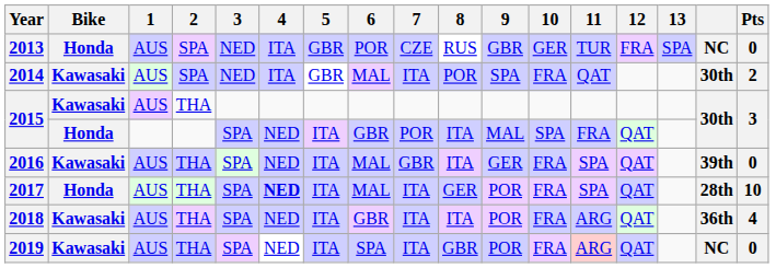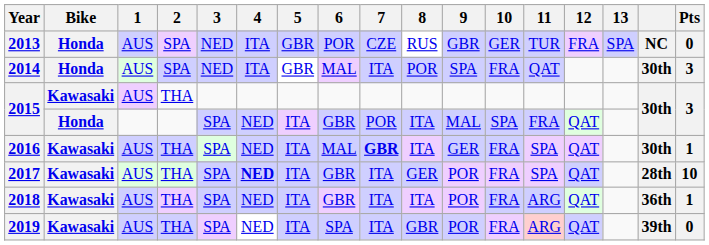 <table class="wikitable" style="text-align:center; font-size:90%">
 <tr>
 <th>Year</th>
 <th>Bike</th>
 <th>1</th>
 <th>2</th>
 <th>3</th>
 <th>4</th>
 <th>5</th>
 <th>6</th>
 <th>7</th>
 <th>8</th>
 <th>9</th>
 <th>10</th>
 <th>11</th>
 <th>12</th>
 <th>13</th>
 <th></th>
 <th>Pts</th>
 </tr>
 <tr>
 <th><a href='#'>2013</a></th>
 <th><a href='#'>Honda</a></th>
 <td style="background:#CFCFFF;"><a href='#'>AUS</a><br></td>
 <td style="background:#EFCFFF;"><a href='#'>SPA</a><br></td>
 <td style="background:#CFCFFF;"><a href='#'>NED</a><br></td>
 <td style="background:#CFCFFF;"><a href='#'>ITA</a><br></td>
 <td style="background:#CFCFFF;"><a href='#'>GBR</a><br></td>
 <td style="background:#CFCFFF;"><a href='#'>POR</a><br></td>
 <td style="background:#CFCFFF;"><a href='#'>CZE</a><br></td>
 <td style="background:#FFFFFF;"><a href='#'>RUS</a><br></td>
 <td style="background:#CFCFFF;"><a href='#'>GBR</a><br></td>
 <td style="background:#CFCFFF;"><a href='#'>GER</a><br></td>
 <td style="background:#CFCFFF;"><a href='#'>TUR</a><br></td>
 <td style="background:#EFCFFF;"><a href='#'>FRA</a><br></td>
 <td style="background:#CFCFFF;"><a href='#'>SPA</a><br></td>
 <th>NC</th>
 <th>0</th>
 </tr>
 <tr>
 <th><a href='#'>2014</a></th>
-<th><a href='#'>Kawasaki</a></th>
+<th><a href='#'>Honda</a></th>
 <td style="background:#dfffdf;"><a href='#'>AUS</a><br></td>
 <td style="background:#CFCFFF;"><a href='#'>SPA</a><br></td>
 <td style="background:#CFCFFF;"><a href='#'>NED</a><br></td>
 <td style="background:#CFCFFF;"><a href='#'>ITA</a><br></td>
 <td style="background:#FFFFFF;"><a href='#'>GBR</a><br></td>
 <td style="background:#EFCFFF;"><a href='#'>MAL</a><br></td>
 <td style="background:#CFCFFF;"><a href='#'>ITA</a><br></td>
 <td style="background:#CFCFFF;"><a href='#'>POR</a><br></td>
 <td style="background:#CFCFFF;"><a href='#'>SPA</a><br></td>
 <td style="background:#CFCFFF;"><a href='#'>FRA</a><br></td>
 <td style="background:#CFCFFF;"><a href='#'>QAT</a><br></td>
 <td></td>
 <td></td>
 <th>30th</th>
-<th>2</th>
+<th>3</th>
 </tr>
 <tr>
 <th rowspan=2><a href='#'>2015</a></th>
 <th><a href='#'>Kawasaki</a></th>
 <td style="background:#EFCFFF;"><a href='#'>AUS</a><br></td>
 <td><a href='#'>THA</a></td>
 <td></td>
 <td></td>
 <td></td>
 <td></td>
 <td></td>
 <td></td>
 <td></td>
 <td></td>
 <td></td>
 <td></td>
 <td></td>
 <th rowspan=2>30th</th>
 <th rowspan=2>3</th>
 </tr>
 <tr>
 <th><a href='#'>Honda</a></th>
 <td></td>
 <td></td>
 <td style="background:#CFCFFF;"><a href='#'>SPA</a><br></td>
 <td style="background:#CFCFFF;"><a href='#'>NED</a><br></td>
 <td style="background:#EFCFFF;"><a href='#'>ITA</a><br></td>
 <td style="background:#CFCFFF;"><a href='#'>GBR</a><br></td>
 <td style="background:#CFCFFF;"><a href='#'>POR</a><br></td>
 <td style="background:#CFCFFF;"><a href='#'>ITA</a><br></td>
 <td style="background:#CFCFFF;"><a href='#'>MAL</a><br></td>
 <td style="background:#CFCFFF;"><a href='#'>SPA</a><br></td>
 <td style="background:#CFCFFF;"><a href='#'>FRA</a><br></td>
 <td style="background:#dfffdf;"><a href='#'>QAT</a><br></td>
 <td></td>
 </tr>
 <tr>
 <th><a href='#'>2016</a></th>
 <th><a href='#'>Kawasaki</a></th>
 <td style="background:#CFCFFF;"><a href='#'>AUS</a><br></td>
 <td style="background:#CFCFFF;"><a href='#'>THA</a><br></td>
 <td style="background:#dfffdf;"><a href='#'>SPA</a><br></td>
 <td style="background:#CFCFFF;"><a href='#'>NED</a><br></td>
 <td style="background:#CFCFFF;"><a href='#'>ITA</a><br></td>
 <td style="background:#CFCFFF;"><a href='#'>MAL</a><br></td>
-<td style="background:#CFCFFF;"><a href='#'>GBR</a><br></td>
+<td style="background:#CFCFFF;"><strong><a href='#'>GBR</a><br></strong></td>
 <td style="background:#EFCFFF;"><a href='#'>ITA</a><br></td>
 <td style="background:#CFCFFF;"><a href='#'>GER</a><br></td>
 <td style="background:#CFCFFF;"><a href='#'>FRA</a><br></td>
 <td style="background:#EFCFFF;"><a href='#'>SPA</a><br></td>
 <td style="background:#EFCFFF;"><a href='#'>QAT</a><br></td>
 <td></td>
-<th>39th</th>
-<th>0</th>
+<th>30th</th>
+<th>1</th>
 </tr>
 <tr>
 <th><a href='#'>2017</a></th>
-<th><a href='#'>Honda</a></th>
+<th><a href='#'>Kawasaki</a></th>
 <td style="background:#dfffdf;"><a href='#'>AUS</a><br></td>
 <td style="background:#dfffdf;"><a href='#'>THA</a><br></td>
 <td style="background:#CFCFFF;"><a href='#'>SPA</a><br></td>
 <td style="background:#CFCFFF;"><strong><a href='#'>NED</a><br></strong></td>
 <td style="background:#CFCFFF;"><a href='#'>ITA</a><br></td>
-<td style="background:#CFCFFF;"><a href='#'>MAL</a><br></td>
+<td style="background:#CFCFFF;"><a href='#'>GBR</a><br></td>
 <td style="background:#CFCFFF;"><a href='#'>ITA</a><br></td>
 <td style="background:#CFCFFF;"><a href='#'>GER</a><br></td>
 <td style="background:#EFCFFF;"><a href='#'>POR</a><br></td>
 <td style="background:#EFCFFF;"><a href='#'>FRA</a><br></td>
 <td style="background:#EFCFFF;"><a href='#'>SPA</a><br></td>
 <td style="background:#CFCFFF;"><a href='#'>QAT</a><br></td>
 <td></td>
 <th>28th</th>
 <th>10</th>
 </tr>
 <tr>
 <th><a href='#'>2018</a></th>
 <th><a href='#'>Kawasaki</a></th>
 <td style="background:#CFCFFF;"><a href='#'>AUS</a><br></td>
 <td style="background:#EFCFFF;"><a href='#'>THA</a><br></td>
 <td style="background:#CFCFFF;"><a href='#'>SPA</a><br></td>
 <td style="background:#CFCFFF;"><a href='#'>NED</a><br></td>
 <td style="background:#CFCFFF;"><a href='#'>ITA</a><br></td>
 <td style="background:#EFCFFF;"><a href='#'>GBR</a><br></td>
 <td style="background:#CFCFFF;"><a href='#'>ITA</a><br></td>
 <td style="background:#EFCFFF;"><a href='#'>ITA</a><br></td>
 <td style="background:#EFCFFF;"><a href='#'>POR</a><br></td>
 <td style="background:#CFCFFF;"><a href='#'>FRA</a><br></td>
 <td style="background:#CFCFFF;"><a href='#'>ARG</a><br></td>
 <td style="background:#dfffdf;"><a href='#'>QAT</a><br></td>
 <td></td>
 <th>36th</th>
-<th>4</th>
+<th>1</th>
 </tr>
 <tr>
 <th><a href='#'>2019</a></th>
 <th><a href='#'>Kawasaki</a></th>
 <td style="background:#CFCFFF;"><a href='#'>AUS</a><br></td>
 <td style="background:#CFCFFF;"><a href='#'>THA</a><br></td>
 <td style="background:#EFCFFF;"><a href='#'>SPA</a><br></td>
 <td style="background:#FFFFFF;"><a href='#'>NED</a><br></td>
 <td style="background:#CFCFFF;"><a href='#'>ITA</a><br></td>
 <td style="background:#CFCFFF;"><a href='#'>SPA</a><br></td>
 <td style="background:#CFCFFF;"><a href='#'>ITA</a><br></td>
 <td style="background:#CFCFFF;"><a href='#'>GBR</a><br></td>
 <td style="background:#CFCFFF;"><a href='#'>POR</a><br></td>
 <td style="background:#EFCFFF;"><a href='#'>FRA</a><br></td>
 <td style="background:#FFCFCF;"><a href='#'>ARG</a><br></td>
 <td style="background:#CFCFFF;"><a href='#'>QAT</a><br></td>
 <td></td>
-<th>NC</th>
+<th>39th</th>
 <th>0</th>
 </tr>
 </table>
